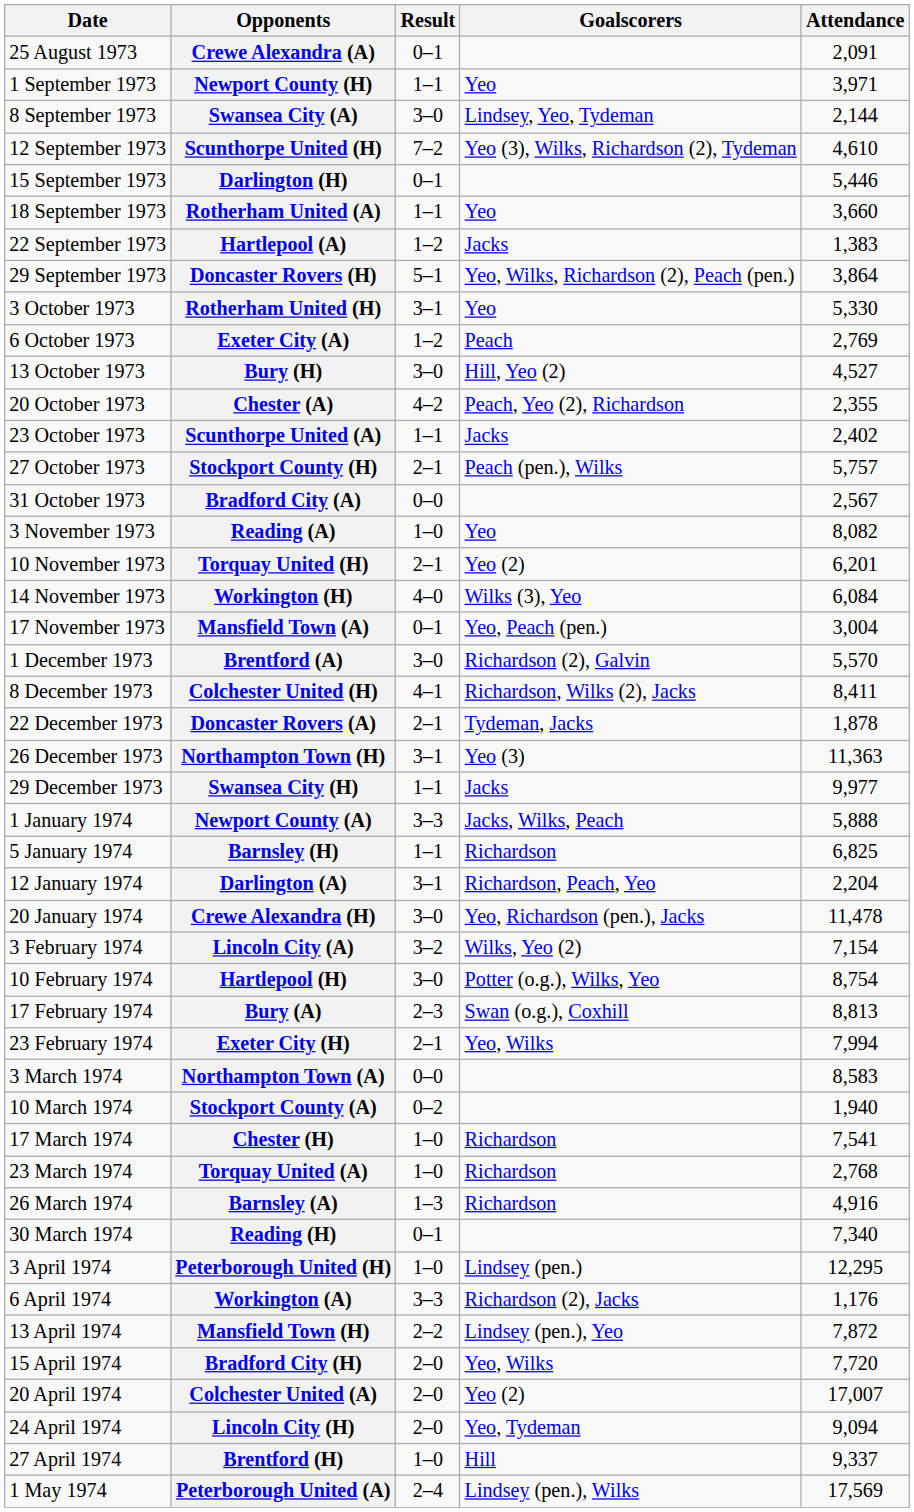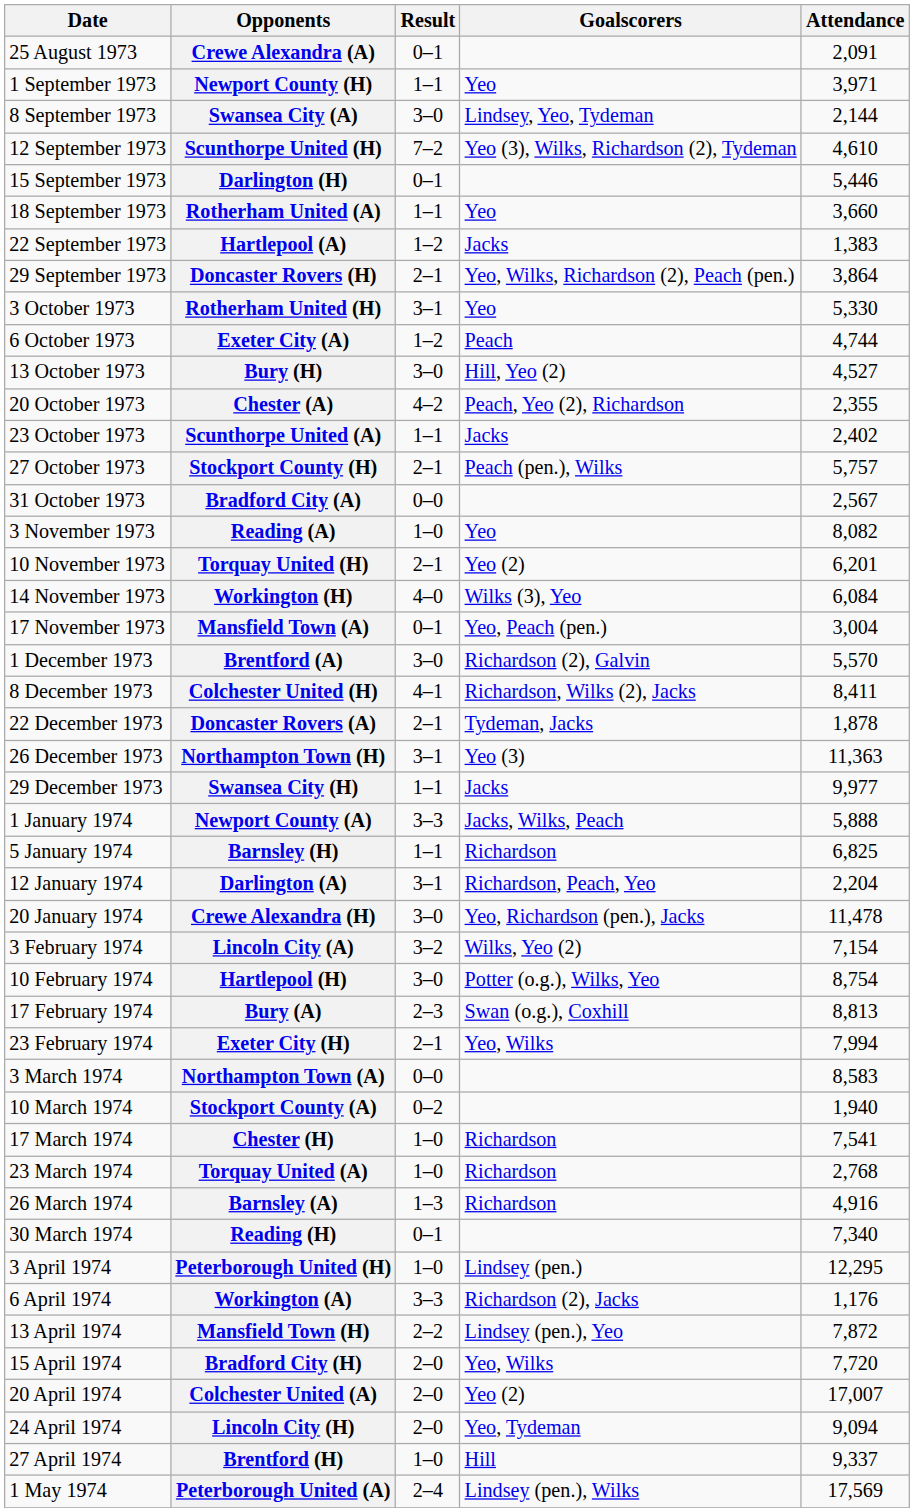 <table class="wikitable plainrowheaders sortable">
 <tr>
 <th scope=col>Date</th>
 <th scope=col>Opponents</th>
 <th scope=col>Result</th>
 <th scope=col class=unsortable>Goalscorers</th>
 <th scope=col>Attendance</th>
 </tr>
 <tr>
 <td>25 August 1973</td>
 <th scope=row><a href='#'>Crewe Alexandra</a> (A)</th>
 <td align=center>0–1</td>
 <td></td>
 <td align=center>2,091</td>
 </tr>
 <tr>
 <td>1 September 1973</td>
 <th scope=row><a href='#'>Newport County</a> (H)</th>
 <td align=center>1–1</td>
 <td><a href='#'>Yeo</a></td>
 <td align=center>3,971</td>
 </tr>
 <tr>
 <td>8 September 1973</td>
 <th scope=row><a href='#'>Swansea City</a> (A)</th>
 <td align=center>3–0</td>
 <td><a href='#'>Lindsey</a>, <a href='#'>Yeo</a>, <a href='#'>Tydeman</a></td>
 <td align=center>2,144</td>
 </tr>
 <tr>
 <td>12 September 1973</td>
 <th scope=row><a href='#'>Scunthorpe United</a> (H)</th>
 <td align=center>7–2</td>
 <td><a href='#'>Yeo</a> (3), <a href='#'>Wilks</a>, <a href='#'>Richardson</a> (2), <a href='#'>Tydeman</a></td>
 <td align=center>4,610</td>
 </tr>
 <tr>
 <td>15 September 1973</td>
 <th scope=row><a href='#'>Darlington</a> (H)</th>
 <td align=center>0–1</td>
 <td></td>
 <td align=center>5,446</td>
 </tr>
 <tr>
 <td>18 September 1973</td>
 <th scope=row><a href='#'>Rotherham United</a> (A)</th>
 <td align=center>1–1</td>
 <td><a href='#'>Yeo</a></td>
 <td align=center>3,660</td>
 </tr>
 <tr>
 <td>22 September 1973</td>
 <th scope=row><a href='#'>Hartlepool</a> (A)</th>
 <td align=center>1–2</td>
 <td><a href='#'>Jacks</a></td>
 <td align=center>1,383</td>
 </tr>
 <tr>
 <td>29 September 1973</td>
 <th scope=row><a href='#'>Doncaster Rovers</a> (H)</th>
-<td align=center>5–1</td>
+<td align=center>2–1</td>
 <td><a href='#'>Yeo</a>, <a href='#'>Wilks</a>, <a href='#'>Richardson</a> (2), <a href='#'>Peach</a> (pen.)</td>
 <td align=center>3,864</td>
 </tr>
 <tr>
 <td>3 October 1973</td>
 <th scope=row><a href='#'>Rotherham United</a> (H)</th>
 <td align=center>3–1</td>
 <td><a href='#'>Yeo</a></td>
 <td align=center>5,330</td>
 </tr>
 <tr>
 <td>6 October 1973</td>
 <th scope=row><a href='#'>Exeter City</a> (A)</th>
 <td align=center>1–2</td>
 <td><a href='#'>Peach</a></td>
-<td align=center>2,769</td>
+<td align=center>4,744</td>
 </tr>
 <tr>
 <td>13 October 1973</td>
 <th scope=row><a href='#'>Bury</a> (H)</th>
 <td align=center>3–0</td>
 <td><a href='#'>Hill</a>, <a href='#'>Yeo</a> (2)</td>
 <td align=center>4,527</td>
 </tr>
 <tr>
 <td>20 October 1973</td>
 <th scope=row><a href='#'>Chester</a> (A)</th>
 <td align=center>4–2</td>
 <td><a href='#'>Peach</a>, <a href='#'>Yeo</a> (2), <a href='#'>Richardson</a></td>
 <td align=center>2,355</td>
 </tr>
 <tr>
 <td>23 October 1973</td>
 <th scope=row><a href='#'>Scunthorpe United</a> (A)</th>
 <td align=center>1–1</td>
 <td><a href='#'>Jacks</a></td>
 <td align=center>2,402</td>
 </tr>
 <tr>
 <td>27 October 1973</td>
 <th scope=row><a href='#'>Stockport County</a> (H)</th>
 <td align=center>2–1</td>
 <td><a href='#'>Peach</a> (pen.), <a href='#'>Wilks</a></td>
 <td align=center>5,757</td>
 </tr>
 <tr>
 <td>31 October 1973</td>
 <th scope=row><a href='#'>Bradford City</a> (A)</th>
 <td align=center>0–0</td>
 <td></td>
 <td align=center>2,567</td>
 </tr>
 <tr>
 <td>3 November 1973</td>
 <th scope=row><a href='#'>Reading</a> (A)</th>
 <td align=center>1–0</td>
 <td><a href='#'>Yeo</a></td>
 <td align=center>8,082</td>
 </tr>
 <tr>
 <td>10 November 1973</td>
 <th scope=row><a href='#'>Torquay United</a> (H)</th>
 <td align=center>2–1</td>
 <td><a href='#'>Yeo</a> (2)</td>
 <td align=center>6,201</td>
 </tr>
 <tr>
 <td>14 November 1973</td>
 <th scope=row><a href='#'>Workington</a> (H)</th>
 <td align=center>4–0</td>
 <td><a href='#'>Wilks</a> (3), <a href='#'>Yeo</a></td>
 <td align=center>6,084</td>
 </tr>
 <tr>
 <td>17 November 1973</td>
 <th scope=row><a href='#'>Mansfield Town</a> (A)</th>
 <td align=center>0–1</td>
 <td><a href='#'>Yeo</a>, <a href='#'>Peach</a> (pen.)</td>
 <td align=center>3,004</td>
 </tr>
 <tr>
 <td>1 December 1973</td>
 <th scope=row><a href='#'>Brentford</a> (A)</th>
 <td align=center>3–0</td>
 <td><a href='#'>Richardson</a> (2), <a href='#'>Galvin</a></td>
 <td align=center>5,570</td>
 </tr>
 <tr>
 <td>8 December 1973</td>
 <th scope=row><a href='#'>Colchester United</a> (H)</th>
 <td align=center>4–1</td>
 <td><a href='#'>Richardson</a>, <a href='#'>Wilks</a> (2), <a href='#'>Jacks</a></td>
 <td align=center>8,411</td>
 </tr>
 <tr>
 <td>22 December 1973</td>
 <th scope=row><a href='#'>Doncaster Rovers</a> (A)</th>
 <td align=center>2–1</td>
 <td><a href='#'>Tydeman</a>, <a href='#'>Jacks</a></td>
 <td align=center>1,878</td>
 </tr>
 <tr>
 <td>26 December 1973</td>
 <th scope=row><a href='#'>Northampton Town</a> (H)</th>
 <td align=center>3–1</td>
 <td><a href='#'>Yeo</a> (3)</td>
 <td align=center>11,363</td>
 </tr>
 <tr>
 <td>29 December 1973</td>
 <th scope=row><a href='#'>Swansea City</a> (H)</th>
 <td align=center>1–1</td>
 <td><a href='#'>Jacks</a></td>
 <td align=center>9,977</td>
 </tr>
 <tr>
 <td>1 January 1974</td>
 <th scope=row><a href='#'>Newport County</a> (A)</th>
 <td align=center>3–3</td>
 <td><a href='#'>Jacks</a>, <a href='#'>Wilks</a>, <a href='#'>Peach</a></td>
 <td align=center>5,888</td>
 </tr>
 <tr>
 <td>5 January 1974</td>
 <th scope=row><a href='#'>Barnsley</a> (H)</th>
 <td align=center>1–1</td>
 <td><a href='#'>Richardson</a></td>
 <td align=center>6,825</td>
 </tr>
 <tr>
 <td>12 January 1974</td>
 <th scope=row><a href='#'>Darlington</a> (A)</th>
 <td align=center>3–1</td>
 <td><a href='#'>Richardson</a>, <a href='#'>Peach</a>, <a href='#'>Yeo</a></td>
 <td align=center>2,204</td>
 </tr>
 <tr>
 <td>20 January 1974</td>
 <th scope=row><a href='#'>Crewe Alexandra</a> (H)</th>
 <td align=center>3–0</td>
 <td><a href='#'>Yeo</a>, <a href='#'>Richardson</a> (pen.), <a href='#'>Jacks</a></td>
 <td align=center>11,478</td>
 </tr>
 <tr>
 <td>3 February 1974</td>
 <th scope=row><a href='#'>Lincoln City</a> (A)</th>
 <td align=center>3–2</td>
 <td><a href='#'>Wilks</a>, <a href='#'>Yeo</a> (2)</td>
 <td align=center>7,154</td>
 </tr>
 <tr>
 <td>10 February 1974</td>
 <th scope=row><a href='#'>Hartlepool</a> (H)</th>
 <td align=center>3–0</td>
 <td><a href='#'>Potter</a> (o.g.), <a href='#'>Wilks</a>, <a href='#'>Yeo</a></td>
 <td align=center>8,754</td>
 </tr>
 <tr>
 <td>17 February 1974</td>
 <th scope=row><a href='#'>Bury</a> (A)</th>
 <td align=center>2–3</td>
 <td><a href='#'>Swan</a> (o.g.), <a href='#'>Coxhill</a></td>
 <td align=center>8,813</td>
 </tr>
 <tr>
 <td>23 February 1974</td>
 <th scope=row><a href='#'>Exeter City</a> (H)</th>
 <td align=center>2–1</td>
 <td><a href='#'>Yeo</a>, <a href='#'>Wilks</a></td>
 <td align=center>7,994</td>
 </tr>
 <tr>
 <td>3 March 1974</td>
 <th scope=row><a href='#'>Northampton Town</a> (A)</th>
 <td align=center>0–0</td>
 <td></td>
 <td align=center>8,583</td>
 </tr>
 <tr>
 <td>10 March 1974</td>
 <th scope=row><a href='#'>Stockport County</a> (A)</th>
 <td align=center>0–2</td>
 <td></td>
 <td align=center>1,940</td>
 </tr>
 <tr>
 <td>17 March 1974</td>
 <th scope=row><a href='#'>Chester</a> (H)</th>
 <td align=center>1–0</td>
 <td><a href='#'>Richardson</a></td>
 <td align=center>7,541</td>
 </tr>
 <tr>
 <td>23 March 1974</td>
 <th scope=row><a href='#'>Torquay United</a> (A)</th>
 <td align=center>1–0</td>
 <td><a href='#'>Richardson</a></td>
 <td align=center>2,768</td>
 </tr>
 <tr>
 <td>26 March 1974</td>
 <th scope=row><a href='#'>Barnsley</a> (A)</th>
 <td align=center>1–3</td>
 <td><a href='#'>Richardson</a></td>
 <td align=center>4,916</td>
 </tr>
 <tr>
 <td>30 March 1974</td>
 <th scope=row><a href='#'>Reading</a> (H)</th>
 <td align=center>0–1</td>
 <td></td>
 <td align=center>7,340</td>
 </tr>
 <tr>
 <td>3 April 1974</td>
 <th scope=row><a href='#'>Peterborough United</a> (H)</th>
 <td align=center>1–0</td>
 <td><a href='#'>Lindsey</a> (pen.)</td>
 <td align=center>12,295</td>
 </tr>
 <tr>
 <td>6 April 1974</td>
 <th scope=row><a href='#'>Workington</a> (A)</th>
 <td align=center>3–3</td>
 <td><a href='#'>Richardson</a> (2), <a href='#'>Jacks</a></td>
 <td align=center>1,176</td>
 </tr>
 <tr>
 <td>13 April 1974</td>
 <th scope=row><a href='#'>Mansfield Town</a> (H)</th>
 <td align=center>2–2</td>
 <td><a href='#'>Lindsey</a> (pen.), <a href='#'>Yeo</a></td>
 <td align=center>7,872</td>
 </tr>
 <tr>
 <td>15 April 1974</td>
 <th scope=row><a href='#'>Bradford City</a> (H)</th>
 <td align=center>2–0</td>
 <td><a href='#'>Yeo</a>, <a href='#'>Wilks</a></td>
 <td align=center>7,720</td>
 </tr>
 <tr>
 <td>20 April 1974</td>
 <th scope=row><a href='#'>Colchester United</a> (A)</th>
 <td align=center>2–0</td>
 <td><a href='#'>Yeo</a> (2)</td>
 <td align=center>17,007</td>
 </tr>
 <tr>
 <td>24 April 1974</td>
 <th scope=row><a href='#'>Lincoln City</a> (H)</th>
 <td align=center>2–0</td>
 <td><a href='#'>Yeo</a>, <a href='#'>Tydeman</a></td>
 <td align=center>9,094</td>
 </tr>
 <tr>
 <td>27 April 1974</td>
 <th scope=row><a href='#'>Brentford</a> (H)</th>
 <td align=center>1–0</td>
 <td><a href='#'>Hill</a></td>
 <td align=center>9,337</td>
 </tr>
 <tr>
 <td>1 May 1974</td>
 <th scope=row><a href='#'>Peterborough United</a> (A)</th>
 <td align=center>2–4</td>
 <td><a href='#'>Lindsey</a> (pen.), <a href='#'>Wilks</a></td>
 <td align=center>17,569</td>
 </tr>
 </table>
